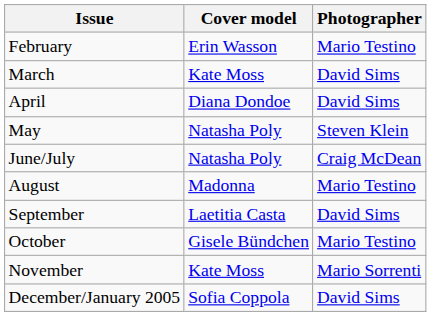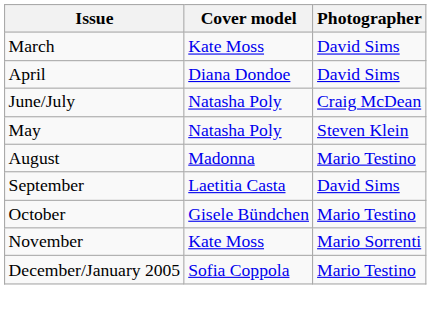 <table class="sortable wikitable">
 <tr>
 <th>Issue</th>
 <th>Cover model</th>
 <th>Photographer</th>
-</tr>
-<tr>
-<td>February</td>
-<td><a href='#'>Erin Wasson</a></td>
-<td><a href='#'>Mario Testino</a></td>
 </tr>
 <tr>
 <td>March</td>
 <td><a href='#'>Kate Moss</a></td>
 <td><a href='#'>David Sims</a></td>
 </tr>
 <tr>
 <td>April</td>
 <td><a href='#'>Diana Dondoe</a></td>
 <td><a href='#'>David Sims</a></td>
 </tr>
 <tr>
+<td>June/July</td>
+<td><a href='#'>Natasha Poly</a></td>
+<td><a href='#'>Craig McDean</a></td>
+</tr>
+<tr>
 <td>May</td>
 <td><a href='#'>Natasha Poly</a></td>
 <td><a href='#'>Steven Klein</a></td>
-</tr>
-<tr>
-<td>June/July</td>
-<td><a href='#'>Natasha Poly</a></td>
-<td><a href='#'>Craig McDean</a></td>
 </tr>
 <tr>
 <td>August</td>
 <td><a href='#'>Madonna</a></td>
 <td><a href='#'>Mario Testino</a></td>
 </tr>
 <tr>
 <td>September</td>
 <td><a href='#'>Laetitia Casta</a></td>
 <td><a href='#'>David Sims</a></td>
 </tr>
 <tr>
 <td>October</td>
 <td><a href='#'>Gisele Bündchen</a></td>
 <td><a href='#'>Mario Testino</a></td>
 </tr>
 <tr>
 <td>November</td>
 <td><a href='#'>Kate Moss</a></td>
 <td><a href='#'>Mario Sorrenti</a></td>
 </tr>
 <tr>
 <td>December/January 2005</td>
 <td><a href='#'>Sofia Coppola</a></td>
-<td><a href='#'>David Sims</a></td>
+<td><a href='#'>Mario Testino</a></td>
 </tr>
 </table>
